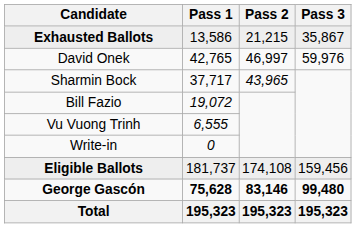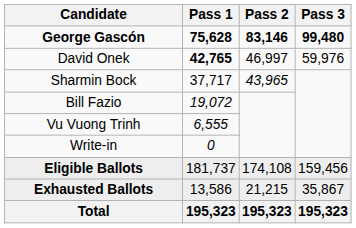 <table class="wikitable" style="text-align: center;">
 <tr>
 <th width="200">Candidate</th>
 <th>Pass 1</th>
 <th>Pass 2</th>
 <th>Pass 3</th>
 </tr>
-<tr bgcolor="#EEEEEE">
-<td><strong>Exhausted Ballots</strong></td>
-<td>13,586</td>
-<td>21,215</td>
-<td>35,867</td>
+<tr>
+<td><strong>George Gascón</strong></td>
+<td><strong>75,628</strong></td>
+<td><strong>83,146</strong></td>
+<td><strong>99,480</strong></td>
 </tr>
 <tr>
 <td>David Onek</td>
-<td>42,765</td>
+<td><strong>42,765</strong></td>
 <td>46,997</td>
 <td>59,976</td>
 </tr>
 <tr>
 <td>Sharmin Bock</td>
 <td>37,717</td>
 <td><em>43,965</em></td>
 <td rowspan="4"></td>
 </tr>
 <tr>
 <td>Bill Fazio</td>
 <td><em>19,072</em></td>
 <td rowspan="3"></td>
 </tr>
 <tr>
 <td>Vu Vuong Trinh</td>
 <td><em>6,555</em></td>
 </tr>
 <tr>
 <td>Write-in</td>
 <td><em>0</em></td>
 </tr>
 <tr bgcolor="#EEEEEE">
 <td><strong>Eligible Ballots</strong></td>
 <td>181,737</td>
 <td>174,108</td>
 <td>159,456</td>
 </tr>
-<tr>
-<td><strong>George Gascón</strong></td>
-<td><strong>75,628</strong></td>
-<td><strong>83,146</strong></td>
-<td><strong>99,480</strong></td>
+<tr bgcolor="#EEEEEE">
+<td><strong>Exhausted Ballots</strong></td>
+<td>13,586</td>
+<td>21,215</td>
+<td>35,867</td>
 </tr>
 <tr>
 <th scope="row">Total</th>
 <th>195,323</th>
 <th>195,323</th>
 <th>195,323</th>
 </tr>
 </table>
